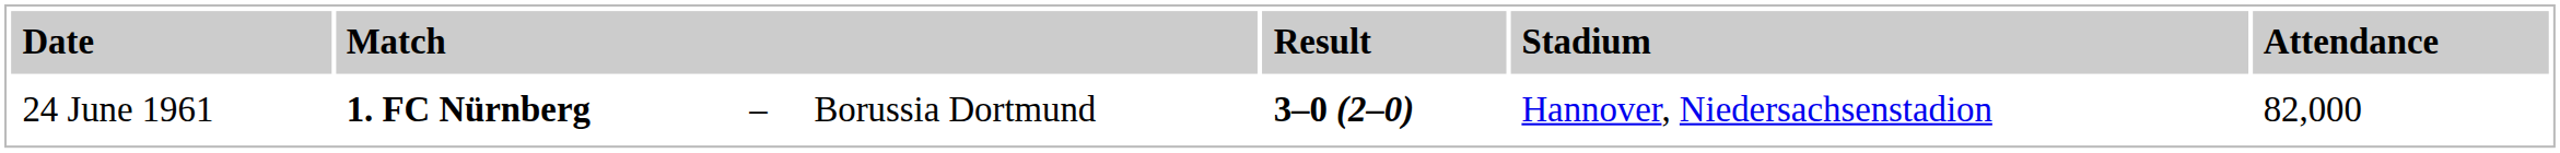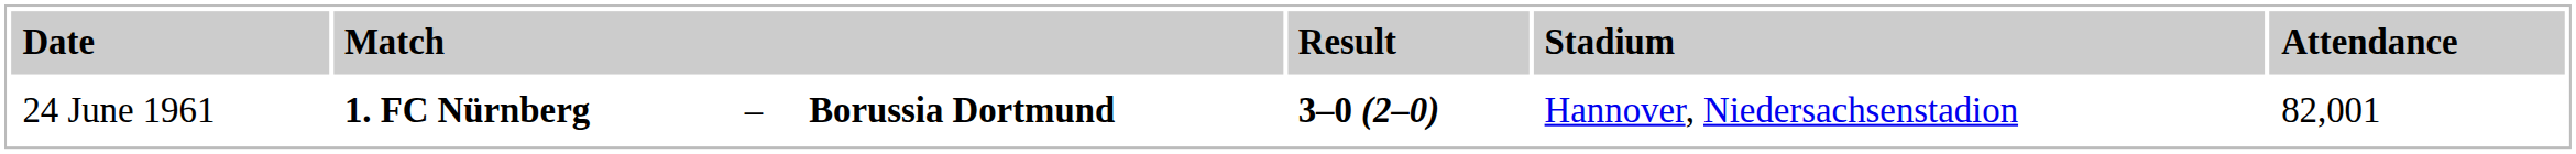 <table style="border:1px solid #bbb;background:#fff;" cellpadding="5" cellspacing="2" width="90%">
 <tr style="background:#ccc;font-weight:bold">
 <td>Date</td>
 <td colspan="3">Match</td>
 <td>Result</td>
 <td>Stadium</td>
 <td>Attendance</td>
 </tr>
 <tr>
 <td>24 June 1961</td>
 <td><strong>1. FC Nürnberg</strong></td>
 <td>–</td>
-<td>Borussia Dortmund</td>
+<td><strong>Borussia Dortmund</strong></td>
 <td><strong>3–0 <em>(2–0)</em></strong></td>
 <td><a href='#'>Hannover</a>, <a href='#'>Niedersachsenstadion</a></td>
-<td>82,000</td>
+<td>82,001</td>
 </tr>
 </table>
